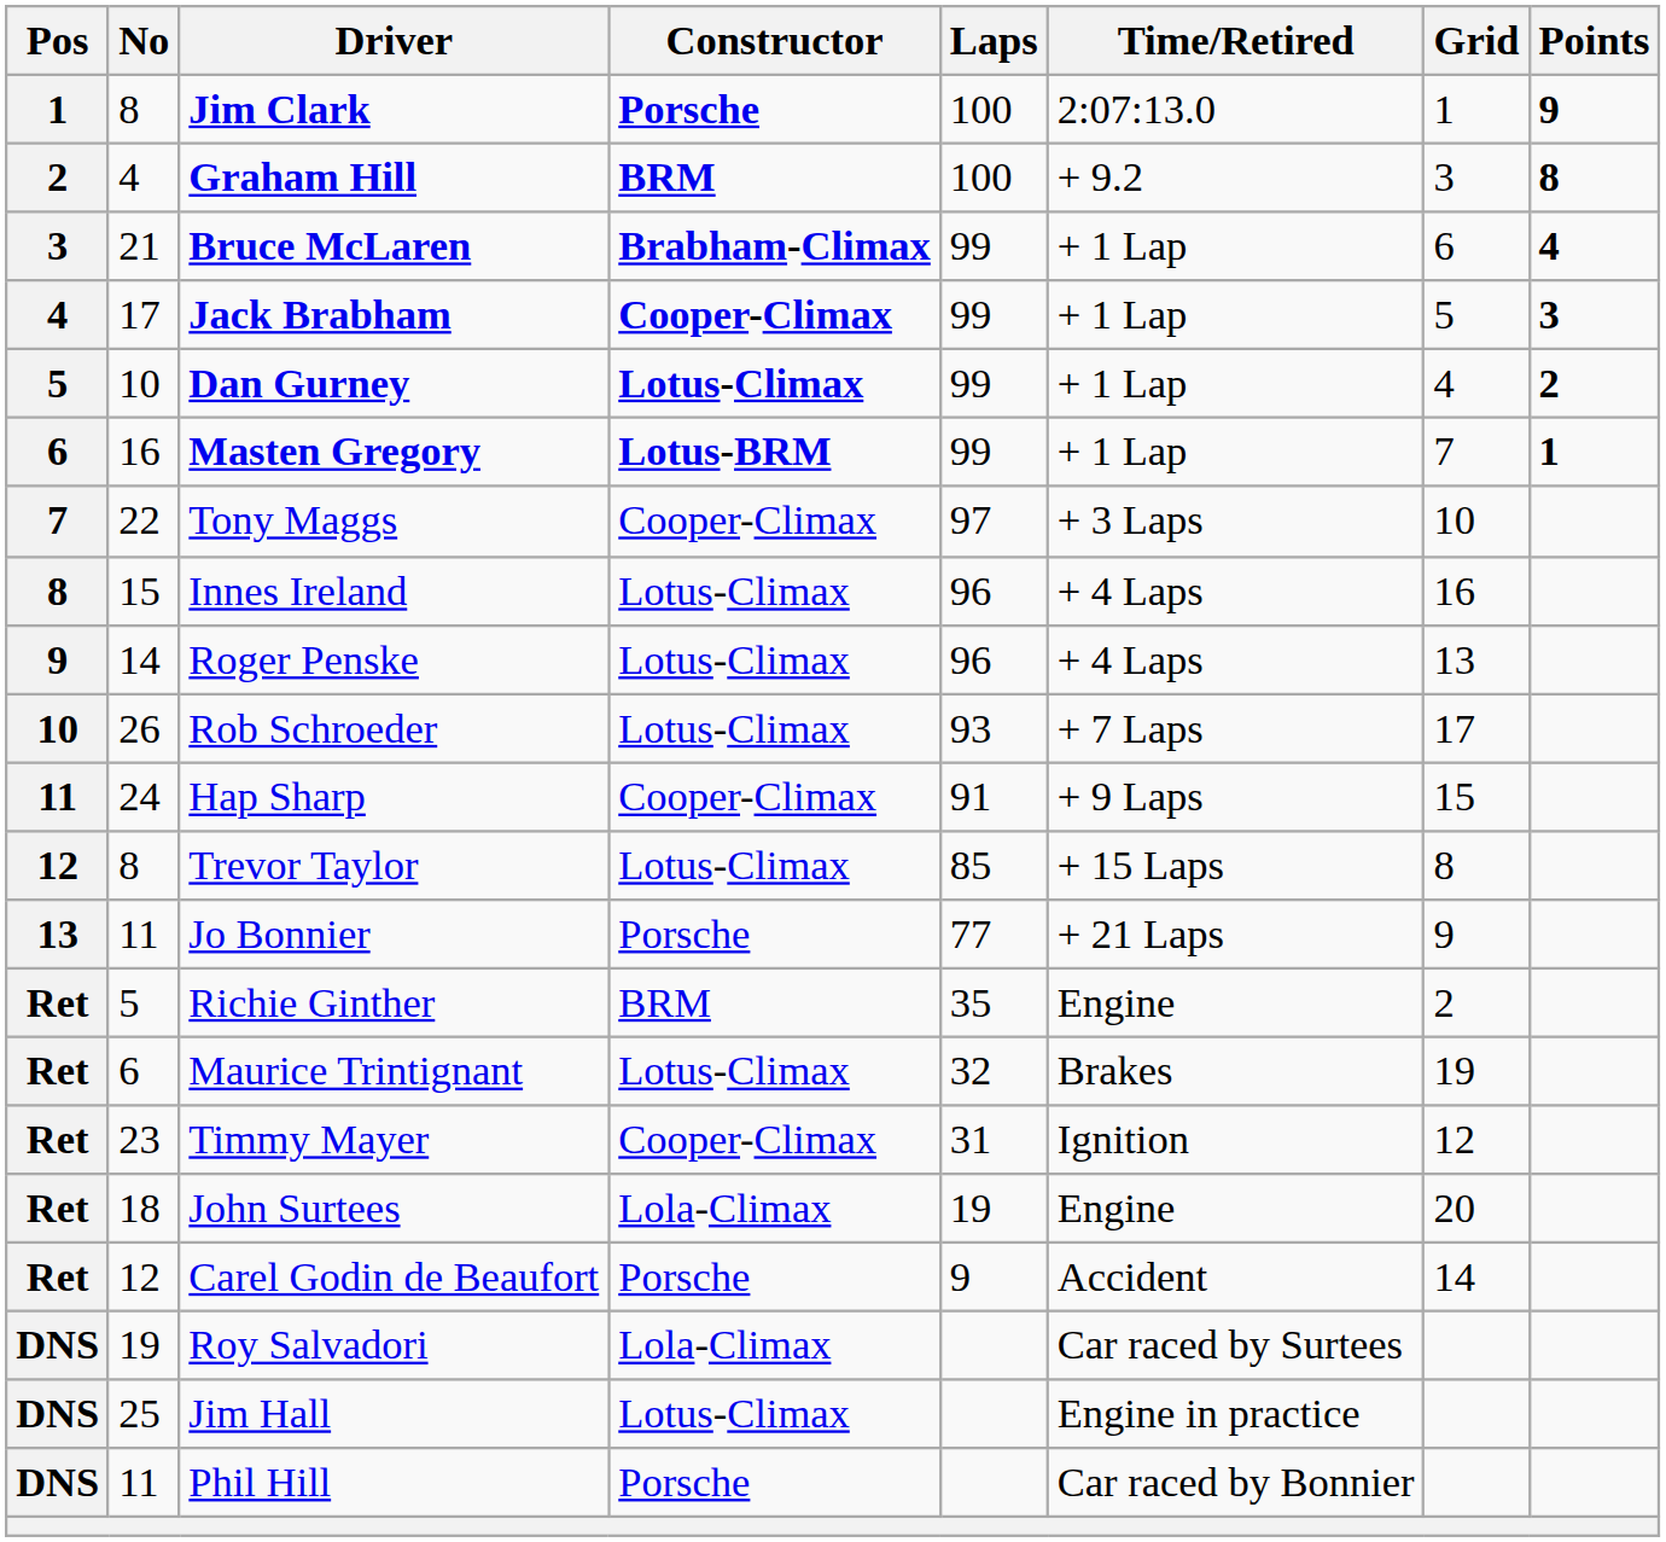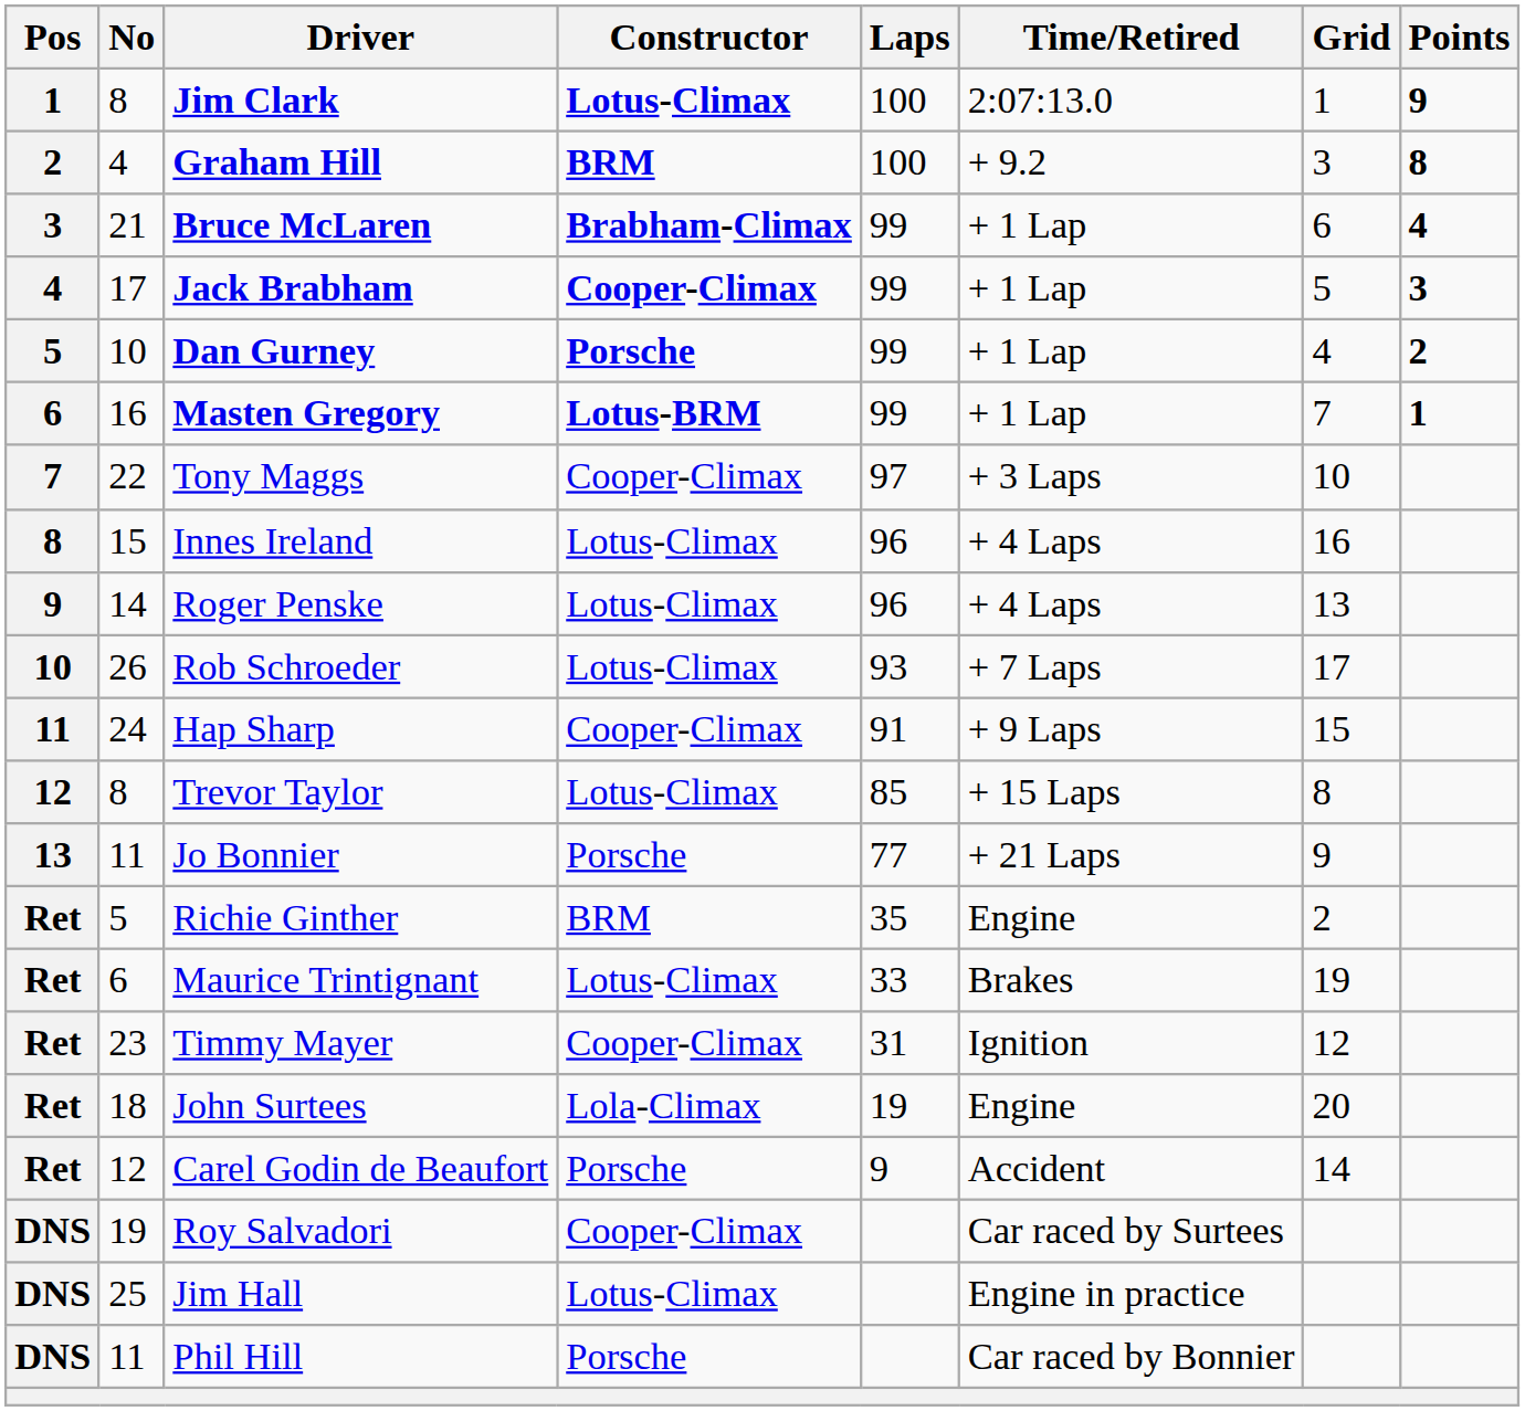 <table class="wikitable" style="font-size: 95%;">
 <tr>
 <th>Pos</th>
 <th>No</th>
 <th>Driver</th>
 <th>Constructor</th>
 <th>Laps</th>
 <th>Time/Retired</th>
 <th>Grid</th>
 <th>Points</th>
 </tr>
 <tr>
 <th>1</th>
 <td>8</td>
 <td> <strong><a href='#'>Jim Clark</a></strong></td>
-<td><strong><a href='#'>Porsche</a></strong></td>
+<td><strong><a href='#'>Lotus</a>-<a href='#'>Climax</a></strong></td>
 <td>100</td>
 <td>2:07:13.0</td>
 <td>1</td>
 <td><strong>9</strong></td>
 </tr>
 <tr>
 <th>2</th>
 <td>4</td>
 <td> <strong><a href='#'>Graham Hill</a></strong></td>
 <td><strong><a href='#'>BRM</a></strong></td>
 <td>100</td>
 <td>+ 9.2</td>
 <td>3</td>
 <td><strong>8</strong></td>
 </tr>
 <tr>
 <th>3</th>
 <td>21</td>
 <td> <strong><a href='#'>Bruce McLaren</a></strong></td>
 <td><strong><a href='#'>Brabham</a>-<a href='#'>Climax</a></strong></td>
 <td>99</td>
 <td>+ 1 Lap</td>
 <td>6</td>
 <td><strong>4</strong></td>
 </tr>
 <tr>
 <th>4</th>
 <td>17</td>
 <td> <strong><a href='#'>Jack Brabham</a></strong></td>
 <td><strong><a href='#'>Cooper</a>-<a href='#'>Climax</a></strong></td>
 <td>99</td>
 <td>+ 1 Lap</td>
 <td>5</td>
 <td><strong>3</strong></td>
 </tr>
 <tr>
 <th>5</th>
 <td>10</td>
 <td> <strong><a href='#'>Dan Gurney</a></strong></td>
-<td><strong><a href='#'>Lotus</a>-<a href='#'>Climax</a></strong></td>
+<td><strong><a href='#'>Porsche</a></strong></td>
 <td>99</td>
 <td>+ 1 Lap</td>
 <td>4</td>
 <td><strong>2</strong></td>
 </tr>
 <tr>
 <th>6</th>
 <td>16</td>
 <td> <strong><a href='#'>Masten Gregory</a></strong></td>
 <td><strong><a href='#'>Lotus</a>-<a href='#'>BRM</a></strong></td>
 <td>99</td>
 <td>+ 1 Lap</td>
 <td>7</td>
 <td><strong>1</strong></td>
 </tr>
 <tr>
 <th>7</th>
 <td>22</td>
 <td> <a href='#'>Tony Maggs</a></td>
 <td><a href='#'>Cooper</a>-<a href='#'>Climax</a></td>
 <td>97</td>
 <td>+ 3 Laps</td>
 <td>10</td>
 <td> </td>
 </tr>
 <tr>
 <th>8</th>
 <td>15</td>
 <td> <a href='#'>Innes Ireland</a></td>
 <td><a href='#'>Lotus</a>-<a href='#'>Climax</a></td>
 <td>96</td>
 <td>+ 4 Laps</td>
 <td>16</td>
 <td> </td>
 </tr>
 <tr>
 <th>9</th>
 <td>14</td>
 <td> <a href='#'>Roger Penske</a></td>
 <td><a href='#'>Lotus</a>-<a href='#'>Climax</a></td>
 <td>96</td>
 <td>+ 4 Laps</td>
 <td>13</td>
 <td> </td>
 </tr>
 <tr>
 <th>10</th>
 <td>26</td>
 <td> <a href='#'>Rob Schroeder</a></td>
 <td><a href='#'>Lotus</a>-<a href='#'>Climax</a></td>
 <td>93</td>
 <td>+ 7 Laps</td>
 <td>17</td>
 <td> </td>
 </tr>
 <tr>
 <th>11</th>
 <td>24</td>
 <td> <a href='#'>Hap Sharp</a></td>
 <td><a href='#'>Cooper</a>-<a href='#'>Climax</a></td>
 <td>91</td>
 <td>+ 9 Laps</td>
 <td>15</td>
 <td> </td>
 </tr>
 <tr>
 <th>12</th>
 <td>8</td>
 <td> <a href='#'>Trevor Taylor</a></td>
 <td><a href='#'>Lotus</a>-<a href='#'>Climax</a></td>
 <td>85</td>
 <td>+ 15 Laps</td>
 <td>8</td>
 <td> </td>
 </tr>
 <tr>
 <th>13</th>
 <td>11</td>
 <td> <a href='#'>Jo Bonnier</a></td>
 <td><a href='#'>Porsche</a></td>
 <td>77</td>
 <td>+ 21 Laps</td>
 <td>9</td>
 <td> </td>
 </tr>
 <tr>
 <th>Ret</th>
 <td>5</td>
 <td> <a href='#'>Richie Ginther</a></td>
 <td><a href='#'>BRM</a></td>
 <td>35</td>
 <td>Engine</td>
 <td>2</td>
 <td> </td>
 </tr>
 <tr>
 <th>Ret</th>
 <td>6</td>
 <td> <a href='#'>Maurice Trintignant</a></td>
 <td><a href='#'>Lotus</a>-<a href='#'>Climax</a></td>
-<td>32</td>
+<td>33</td>
 <td>Brakes</td>
 <td>19</td>
 <td> </td>
 </tr>
 <tr>
 <th>Ret</th>
 <td>23</td>
 <td> <a href='#'>Timmy Mayer</a></td>
 <td><a href='#'>Cooper</a>-<a href='#'>Climax</a></td>
 <td>31</td>
 <td>Ignition</td>
 <td>12</td>
 <td> </td>
 </tr>
 <tr>
 <th>Ret</th>
 <td>18</td>
 <td> <a href='#'>John Surtees</a></td>
 <td><a href='#'>Lola</a>-<a href='#'>Climax</a></td>
 <td>19</td>
 <td>Engine</td>
 <td>20</td>
 <td> </td>
 </tr>
 <tr>
 <th>Ret</th>
 <td>12</td>
 <td> <a href='#'>Carel Godin de Beaufort</a></td>
 <td><a href='#'>Porsche</a></td>
 <td>9</td>
 <td>Accident</td>
 <td>14</td>
 <td> </td>
 </tr>
 <tr>
 <th>DNS</th>
 <td>19</td>
 <td> <a href='#'>Roy Salvadori</a></td>
-<td><a href='#'>Lola</a>-<a href='#'>Climax</a></td>
+<td><a href='#'>Cooper</a>-<a href='#'>Climax</a></td>
 <td></td>
 <td>Car raced by Surtees</td>
 <td></td>
 <td></td>
 </tr>
 <tr>
 <th>DNS</th>
 <td>25</td>
 <td> <a href='#'>Jim Hall</a></td>
 <td><a href='#'>Lotus</a>-<a href='#'>Climax</a></td>
 <td></td>
 <td>Engine in practice</td>
 <td></td>
 <td></td>
 </tr>
 <tr>
 <th>DNS</th>
 <td>11</td>
 <td> <a href='#'>Phil Hill</a></td>
 <td><a href='#'>Porsche</a></td>
 <td></td>
 <td>Car raced by Bonnier</td>
 <td></td>
 <td></td>
 </tr>
 <tr>
 <th colspan="8"></th>
 </tr>
 </table>
